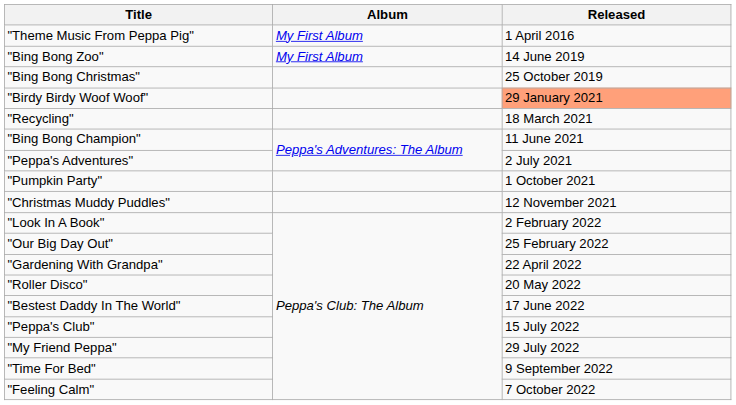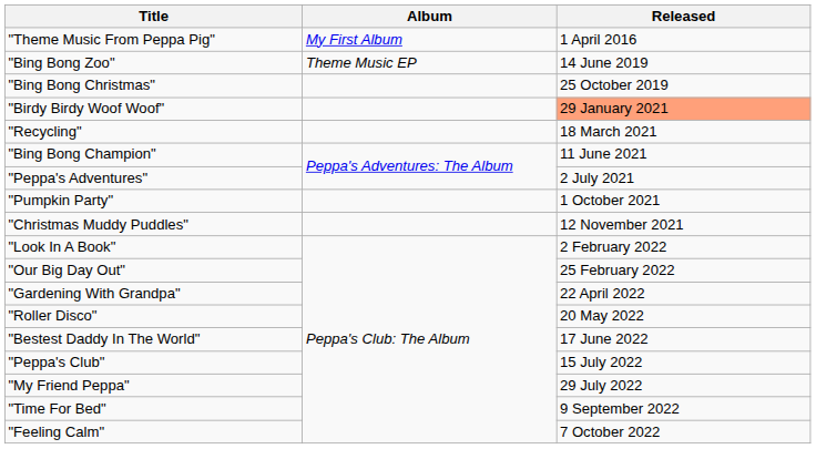 <table class="wikitable plainhowders">
 <tr>
 <th scope="col" style="width:20em;">Title</th>
 <th scope="col" style="width:17em;">Album</th>
 <th scope="col" style="width:17em;">Released</th>
 </tr>
 <tr>
 <td>"Theme Music From Peppa Pig"</td>
 <td><em><a href='#'>My First Album</a></em></td>
 <td>1 April 2016</td>
 </tr>
 <tr>
 <td>"Bing Bong Zoo"</td>
-<td><em><a href='#'>My First Album</a></em></td>
+<td><em>Theme Music EP</em></td>
 <td>14 June 2019</td>
 </tr>
 <tr>
 <td>"Bing Bong Christmas"</td>
 <td></td>
 <td>25 October 2019</td>
 </tr>
 <tr>
 <td>"Birdy Birdy Woof Woof"</td>
 <td></td>
 <td style="background: lightsalmon;">29 January 2021</td>
 </tr>
 <tr>
 <td>"Recycling"</td>
 <td></td>
 <td>18 March 2021</td>
 </tr>
 <tr>
 <td>"Bing Bong Champion"</td>
 <td rowspan="2"><em><a href='#'>Peppa's Adventures: The Album</a></em></td>
 <td>11 June 2021</td>
 </tr>
 <tr>
 <td>"Peppa's Adventures"</td>
 <td>2 July 2021</td>
 </tr>
 <tr>
 <td>"Pumpkin Party"</td>
 <td></td>
 <td>1 October 2021</td>
 </tr>
 <tr>
 <td>"Christmas Muddy Puddles"</td>
 <td></td>
 <td>12 November 2021</td>
 </tr>
 <tr>
 <td>"Look In A Book"</td>
 <td rowspan="9"><em>Peppa's Club: The Album</em></td>
 <td>2 February 2022</td>
 </tr>
 <tr>
 <td>"Our Big Day Out"</td>
 <td>25 February 2022</td>
 </tr>
 <tr>
 <td>"Gardening With Grandpa"</td>
 <td>22 April 2022</td>
 </tr>
 <tr>
 <td>"Roller Disco"</td>
 <td>20 May 2022</td>
 </tr>
 <tr>
 <td>"Bestest Daddy In The World"</td>
 <td>17 June 2022</td>
 </tr>
 <tr>
 <td>"Peppa's Club"</td>
 <td>15 July 2022</td>
 </tr>
 <tr>
 <td>"My Friend Peppa"</td>
 <td>29 July 2022</td>
 </tr>
 <tr>
 <td>"Time For Bed"</td>
 <td>9 September 2022</td>
 </tr>
 <tr>
 <td>"Feeling Calm"</td>
 <td>7 October 2022</td>
 </tr>
 </table>
